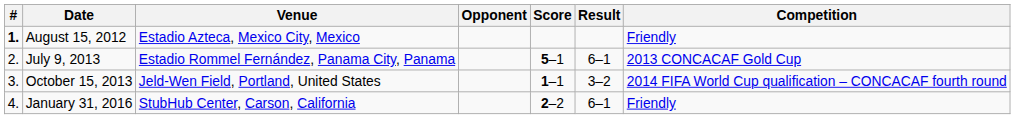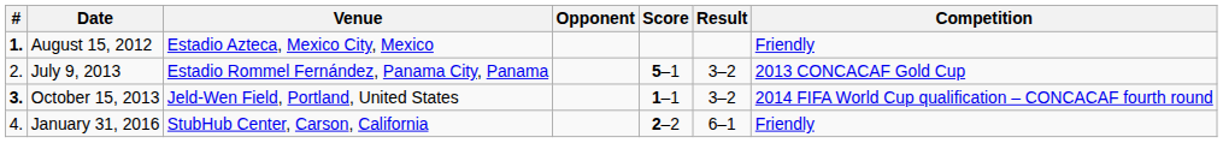 <table class="wikitable" style="font-size: 95%;">
 <tr>
 <th>#</th>
 <th>Date</th>
 <th>Venue</th>
 <th>Opponent</th>
 <th>Score</th>
 <th>Result</th>
 <th>Competition</th>
 </tr>
 <tr>
 <td><strong>1.</strong></td>
 <td>August 15, 2012</td>
 <td><a href='#'>Estadio Azteca</a>, <a href='#'>Mexico City</a>, <a href='#'>Mexico</a></td>
 <td></td>
 <td></td>
 <td></td>
 <td><a href='#'>Friendly</a></td>
 </tr>
 <tr>
 <td align=center>2.</td>
 <td>July 9, 2013</td>
 <td><a href='#'>Estadio Rommel Fernández</a>, <a href='#'>Panama City</a>, <a href='#'>Panama</a></td>
 <td></td>
 <td align=center><strong>5</strong>–1</td>
-<td align=center>6–1</td>
+<td align=center>3–2</td>
 <td><a href='#'>2013 CONCACAF Gold Cup</a></td>
 </tr>
 <tr>
-<td align=center>3.</td>
+<td align=center><strong>3.</strong></td>
 <td>October 15, 2013</td>
 <td><a href='#'>Jeld-Wen Field</a>, <a href='#'>Portland</a>, United States</td>
 <td></td>
 <td align=center><strong>1</strong>–1</td>
 <td align=center>3–2</td>
 <td><a href='#'>2014 FIFA World Cup qualification – CONCACAF fourth round</a></td>
 </tr>
 <tr>
 <td align=center>4.</td>
 <td>January 31, 2016</td>
 <td><a href='#'>StubHub Center</a>, <a href='#'>Carson</a>, <a href='#'>California</a></td>
 <td></td>
 <td align=center><strong>2</strong>–2</td>
 <td align=center>6–1</td>
 <td><a href='#'>Friendly</a></td>
 </tr>
 </table>
